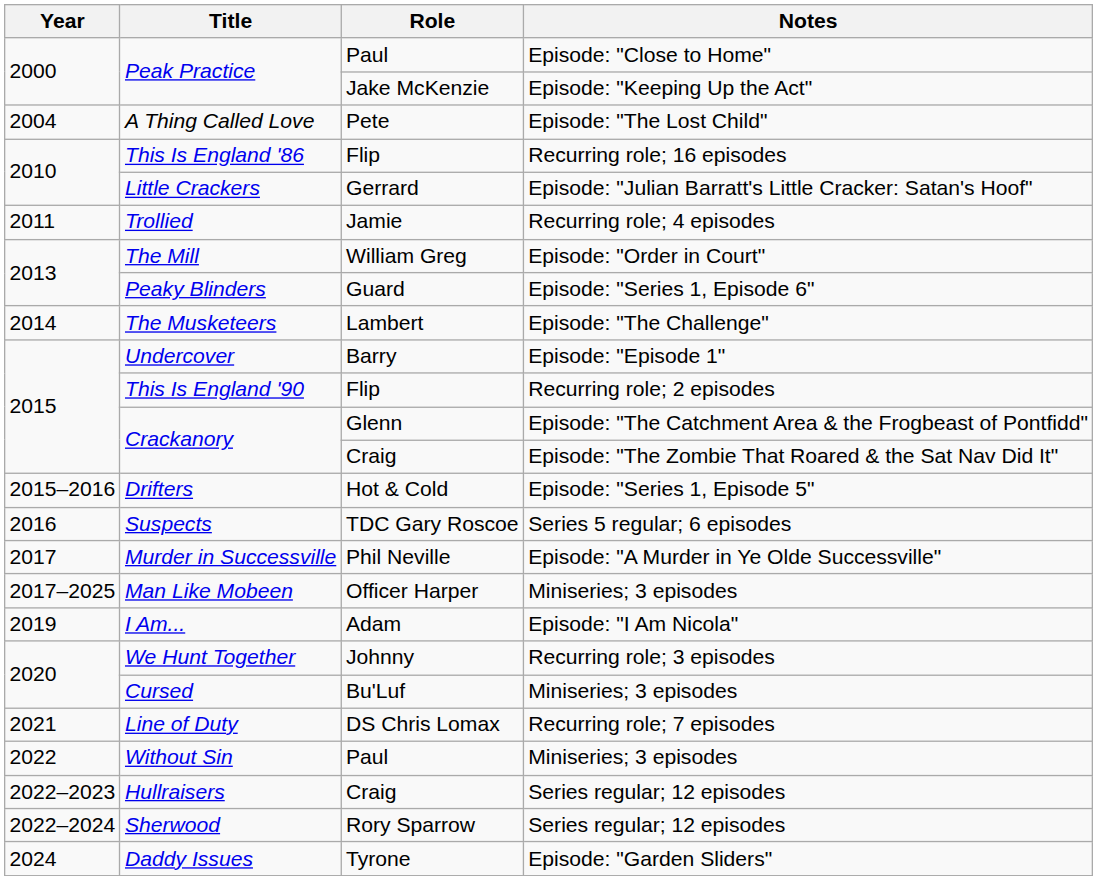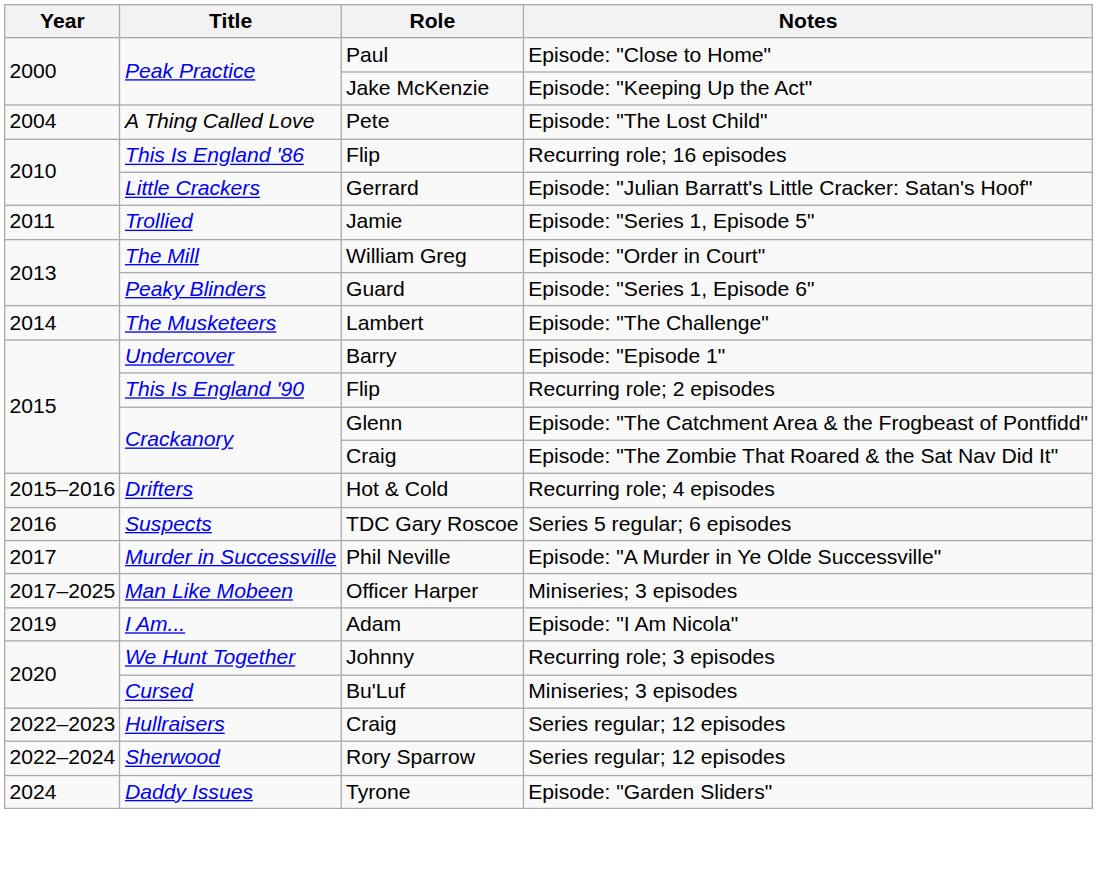 <table class="wikitable">
 <tr>
 <th>Year</th>
 <th>Title</th>
 <th>Role</th>
 <th>Notes</th>
 </tr>
 <tr>
 <td rowspan="2">2000</td>
 <td rowspan="2"><em><a href='#'>Peak Practice</a></em></td>
 <td>Paul</td>
 <td>Episode: "Close to Home"</td>
 </tr>
 <tr>
 <td>Jake McKenzie</td>
 <td>Episode: "Keeping Up the Act"</td>
 </tr>
 <tr>
 <td>2004</td>
 <td><em>A Thing Called Love</em></td>
 <td>Pete</td>
 <td>Episode: "The Lost Child"</td>
 </tr>
 <tr>
 <td rowspan="2">2010</td>
 <td><em><a href='#'>This Is England '86</a></em></td>
 <td>Flip</td>
 <td>Recurring role; 16 episodes</td>
 </tr>
 <tr>
 <td><em><a href='#'>Little Crackers</a></em></td>
 <td>Gerrard</td>
 <td>Episode: "Julian Barratt's Little Cracker: Satan's Hoof"</td>
 </tr>
 <tr>
 <td>2011</td>
 <td><em><a href='#'>Trollied</a></em></td>
 <td>Jamie</td>
-<td>Recurring role; 4 episodes</td>
+<td>Episode: "Series 1, Episode 5"</td>
 </tr>
 <tr>
 <td rowspan="2">2013</td>
 <td><em><a href='#'>The Mill</a></em></td>
 <td>William Greg</td>
 <td>Episode: "Order in Court"</td>
 </tr>
 <tr>
 <td><em><a href='#'>Peaky Blinders</a></em></td>
 <td>Guard</td>
 <td>Episode: "Series 1, Episode 6"</td>
 </tr>
 <tr>
 <td>2014</td>
 <td><em><a href='#'>The Musketeers</a></em></td>
 <td>Lambert</td>
 <td>Episode: "The Challenge"</td>
 </tr>
 <tr>
 <td rowspan="4">2015</td>
 <td><em><a href='#'>Undercover</a></em></td>
 <td>Barry</td>
 <td>Episode: "Episode 1"</td>
 </tr>
 <tr>
 <td><em><a href='#'>This Is England '90</a></em></td>
 <td>Flip</td>
 <td>Recurring role; 2 episodes</td>
 </tr>
 <tr>
 <td rowspan="2"><em><a href='#'>Crackanory</a></em></td>
 <td>Glenn</td>
 <td>Episode: "The Catchment Area & the Frogbeast of Pontfidd"</td>
 </tr>
 <tr>
 <td>Craig</td>
 <td>Episode: "The Zombie That Roared & the Sat Nav Did It"</td>
 </tr>
 <tr>
 <td>2015–2016</td>
 <td><em><a href='#'>Drifters</a></em></td>
 <td>Hot & Cold</td>
-<td>Episode: "Series 1, Episode 5"</td>
+<td>Recurring role; 4 episodes</td>
 </tr>
 <tr>
 <td>2016</td>
 <td><em><a href='#'>Suspects</a></em></td>
 <td>TDC Gary Roscoe</td>
 <td>Series 5 regular; 6 episodes</td>
 </tr>
 <tr>
 <td>2017</td>
 <td><em><a href='#'>Murder in Successville</a></em></td>
 <td>Phil Neville</td>
 <td>Episode: "A Murder in Ye Olde Successville"</td>
 </tr>
 <tr>
 <td>2017–2025</td>
 <td><em><a href='#'>Man Like Mobeen</a></em></td>
 <td>Officer Harper</td>
 <td>Miniseries; 3 episodes</td>
 </tr>
 <tr>
 <td>2019</td>
 <td><em><a href='#'>I Am...</a></em></td>
 <td>Adam</td>
 <td>Episode: "I Am Nicola"</td>
 </tr>
 <tr>
 <td rowspan="2">2020</td>
 <td><em><a href='#'>We Hunt Together</a></em></td>
 <td>Johnny</td>
 <td>Recurring role; 3 episodes</td>
 </tr>
 <tr>
 <td><em><a href='#'>Cursed</a></em></td>
 <td>Bu'Luf</td>
 <td>Miniseries; 3 episodes</td>
 </tr>
 <tr>
-<td>2021</td>
-<td><em><a href='#'>Line of Duty</a></em></td>
-<td>DS Chris Lomax</td>
-<td>Recurring role; 7 episodes</td>
-</tr>
-<tr>
-<td>2022</td>
-<td><em><a href='#'>Without Sin</a></em></td>
-<td>Paul</td>
-<td>Miniseries; 3 episodes</td>
-</tr>
-<tr>
 <td>2022–2023</td>
 <td><em><a href='#'>Hullraisers</a></em></td>
 <td>Craig</td>
 <td>Series regular; 12 episodes</td>
 </tr>
 <tr>
 <td>2022–2024</td>
 <td><em><a href='#'>Sherwood</a></em></td>
 <td>Rory Sparrow</td>
 <td>Series regular; 12 episodes</td>
 </tr>
 <tr>
 <td>2024</td>
 <td><em><a href='#'>Daddy Issues</a></em></td>
 <td>Tyrone</td>
 <td>Episode: "Garden Sliders"</td>
 </tr>
 <tr>
 </tr>
 </table>
